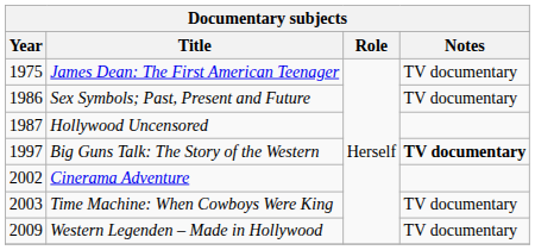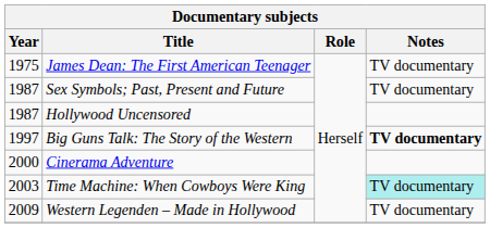 <table class="wikitable plainrowheaders sortable">
 <tr>
 <th colspan=4>Documentary subjects</th>
 </tr>
 <tr>
 <th>Year</th>
 <th>Title</th>
 <th>Role</th>
 <th>Notes</th>
 </tr>
 <tr>
 <td>1975</td>
 <td><em><a href='#'>James Dean: The First American Teenager</a></em></td>
 <td rowspan="7">Herself</td>
 <td>TV documentary</td>
 </tr>
 <tr>
-<td>1986</td>
+<td>1987</td>
 <td><em>Sex Symbols; Past, Present and Future</em></td>
 <td>TV documentary</td>
 </tr>
 <tr>
 <td>1987</td>
 <td><em>Hollywood Uncensored</em></td>
 <td></td>
 </tr>
 <tr>
 <td>1997</td>
 <td><em>Big Guns Talk: The Story of the Western</em></td>
 <td><strong>TV documentary</strong></td>
 </tr>
 <tr>
-<td>2002</td>
+<td>2000</td>
 <td><em><a href='#'>Cinerama Adventure</a></em></td>
 <td></td>
 </tr>
 <tr>
 <td>2003</td>
 <td><em>Time Machine: When Cowboys Were King</em></td>
-<td>TV documentary</td>
+<td style="background: paleturquoise;">TV documentary</td>
 </tr>
 <tr>
 <td>2009</td>
 <td><em>Western Legenden – Made in Hollywood</em></td>
 <td>TV documentary</td>
 </tr>
 <tr>
 </tr>
 </table>
